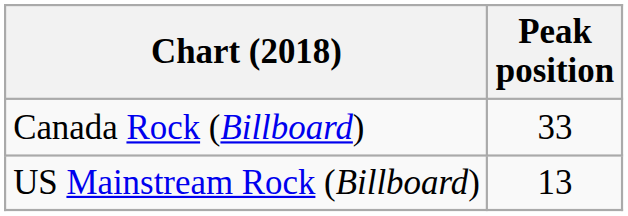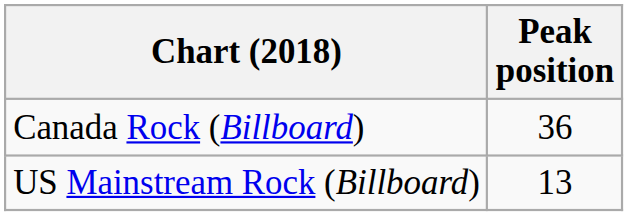 <table class="wikitable plainrowheaders" style="text-align:center">
 <tr>
 <th>Chart (2018)</th>
 <th>Peak<br>position</th>
 </tr>
 <tr>
 <td align="left">Canada <a href='#'>Rock</a> (<em><a href='#'>Billboard</a></em>)</td>
-<td>33</td>
+<td>36</td>
 </tr>
 <tr>
 <td align="left">US <a href='#'>Mainstream Rock</a> (<em>Billboard</em>)</td>
 <td>13</td>
 </tr>
 </table>
